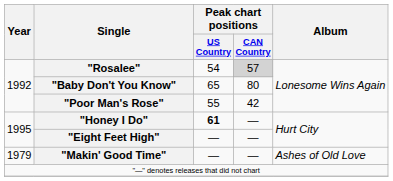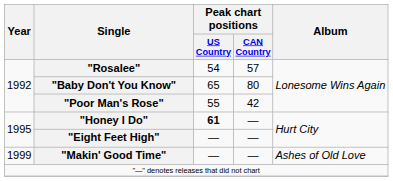 <table class="wikitable plainrowheaders" style="text-align:center;">
 <tr>
 <th rowspan="2">Year</th>
 <th rowspan="2" style="width:14em;">Single</th>
 <th colspan="2">Peak chart<br>positions</th>
 <th rowspan="2">Album</th>
 </tr>
 <tr style="font-size:smaller;">
 <th width="45"><a href='#'>US Country</a></th>
 <th width="45"><a href='#'>CAN Country</a></th>
 </tr>
 <tr>
 <td rowspan="3">1992</td>
 <th scope="row">"Rosalee"</th>
 <td>54</td>
-<td style="background: lightgrey;">57</td>
+<td>57</td>
 <td align="left" rowspan="3"><em>Lonesome Wins Again</em></td>
 </tr>
 <tr>
 <th scope="row">"Baby Don't You Know"</th>
 <td>65</td>
 <td>80</td>
 </tr>
 <tr>
 <th scope="row">"Poor Man's Rose"</th>
 <td>55</td>
 <td>42</td>
 </tr>
 <tr>
 <td rowspan="2">1995</td>
 <th scope="row">"Honey I Do"</th>
 <td><strong>61</strong></td>
 <td>—</td>
 <td align="left" rowspan="2"><em>Hurt City</em></td>
 </tr>
 <tr>
 <th scope="row">"Eight Feet High"</th>
 <td>—</td>
 <td>—</td>
 </tr>
 <tr>
-<td>1979</td>
+<td>1999</td>
 <th scope="row">"Makin' Good Time"</th>
 <td>—</td>
 <td>—</td>
 <td align="left"><em>Ashes of Old Love</em></td>
 </tr>
 <tr>
 <td colspan="5" style="font-size:8pt">"—" denotes releases that did not chart</td>
 </tr>
 <tr>
 </tr>
 </table>
